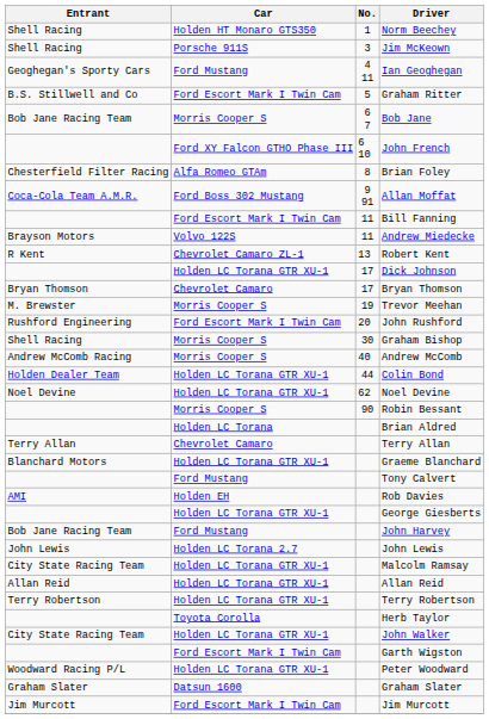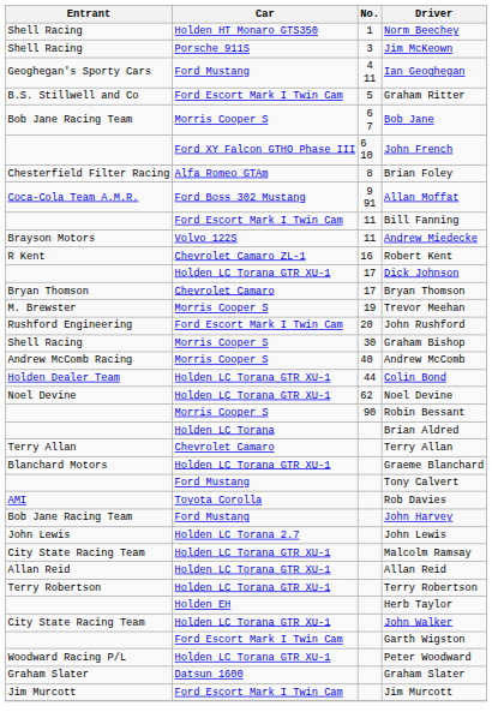 <table class="wikitable" style="font-size: 90%">
 <tr>
 <th>Entrant</th>
 <th>Car</th>
 <th>No.</th>
 <th>Driver</th>
 </tr>
 <tr>
 <td>Shell Racing</td>
 <td><a href='#'>Holden HT Monaro GTS350</a></td>
 <td align="center">1</td>
 <td> <a href='#'>Norm Beechey</a></td>
 </tr>
 <tr>
 <td>Shell Racing</td>
 <td><a href='#'>Porsche 911S</a></td>
 <td align="center">3</td>
 <td> <a href='#'>Jim McKeown</a></td>
 </tr>
 <tr>
 <td>Geoghegan's Sporty Cars</td>
 <td><a href='#'>Ford Mustang</a></td>
 <td align="center">4<br>11</td>
 <td> <a href='#'>Ian Geoghegan</a></td>
 </tr>
 <tr>
 <td>B.S. Stillwell and Co</td>
 <td><a href='#'>Ford Escort Mark I Twin Cam</a></td>
 <td align="center">5</td>
 <td> Graham Ritter</td>
 </tr>
 <tr>
 <td>Bob Jane Racing Team</td>
 <td><a href='#'>Morris Cooper S</a></td>
 <td align="center">6<br>7</td>
 <td> <a href='#'>Bob Jane</a></td>
 </tr>
 <tr>
 <td></td>
 <td><a href='#'>Ford XY Falcon GTHO Phase III</a></td>
 <td>6<br>10</td>
 <td> <a href='#'>John French</a></td>
 </tr>
 <tr>
 <td>Chesterfield Filter Racing</td>
 <td><a href='#'>Alfa Romeo GTAm</a></td>
 <td align="center">8</td>
 <td> Brian Foley</td>
 </tr>
 <tr>
 <td><a href='#'>Coca-Cola Team A.M.R.</a></td>
 <td><a href='#'>Ford Boss 302 Mustang</a></td>
 <td align="center">9<br>91</td>
 <td> <a href='#'>Allan Moffat</a></td>
 </tr>
 <tr>
 <td></td>
 <td><a href='#'>Ford Escort Mark I Twin Cam</a></td>
 <td align="center">11</td>
 <td> Bill Fanning</td>
 </tr>
 <tr>
 <td>Brayson Motors </td>
 <td><a href='#'>Volvo 122S</a></td>
 <td align="center">11 </td>
 <td> <a href='#'>Andrew Miedecke</a></td>
 </tr>
 <tr>
 <td>R Kent</td>
 <td><a href='#'>Chevrolet Camaro ZL-1</a></td>
-<td>13</td>
+<td>16</td>
 <td> Robert Kent</td>
 </tr>
 <tr>
 <td></td>
 <td><a href='#'>Holden LC Torana GTR XU-1</a></td>
 <td align="center">17</td>
 <td> <a href='#'>Dick Johnson</a></td>
 </tr>
 <tr>
 <td>Bryan Thomson</td>
 <td><a href='#'>Chevrolet Camaro</a></td>
 <td align="center">17</td>
 <td> Bryan Thomson</td>
 </tr>
 <tr>
 <td>M. Brewster</td>
 <td><a href='#'>Morris Cooper S</a></td>
 <td align="center">19</td>
 <td> Trevor Meehan</td>
 </tr>
 <tr>
 <td>Rushford Engineering</td>
 <td><a href='#'>Ford Escort Mark I Twin Cam</a></td>
 <td>20</td>
 <td> John Rushford</td>
 </tr>
 <tr>
 <td>Shell Racing</td>
 <td><a href='#'>Morris Cooper S</a></td>
 <td align="center">30</td>
 <td> Graham Bishop</td>
 </tr>
 <tr>
 <td>Andrew McComb Racing</td>
 <td><a href='#'>Morris Cooper S</a></td>
 <td>40</td>
 <td> Andrew McComb</td>
 </tr>
 <tr>
 <td><a href='#'>Holden Dealer Team</a></td>
 <td><a href='#'>Holden LC Torana GTR XU-1</a></td>
 <td align="center">44</td>
 <td> <a href='#'>Colin Bond</a></td>
 </tr>
 <tr>
 <td>Noel Devine</td>
 <td><a href='#'>Holden LC Torana GTR XU-1</a></td>
 <td>62</td>
 <td> Noel Devine</td>
 </tr>
 <tr>
 <td></td>
 <td><a href='#'>Morris Cooper S</a></td>
 <td align="center">90</td>
 <td> Robin Bessant</td>
 </tr>
 <tr>
 <td></td>
 <td><a href='#'>Holden LC Torana</a></td>
 <td></td>
 <td> Brian Aldred</td>
 </tr>
 <tr>
 <td>Terry Allan</td>
 <td><a href='#'>Chevrolet Camaro</a></td>
 <td></td>
 <td> Terry Allan</td>
 </tr>
 <tr>
 <td>Blanchard Motors</td>
 <td><a href='#'>Holden LC Torana GTR XU-1</a></td>
 <td></td>
 <td> Graeme Blanchard</td>
 </tr>
 <tr>
 <td></td>
 <td><a href='#'>Ford Mustang</a></td>
 <td></td>
 <td> Tony Calvert</td>
 </tr>
 <tr>
 <td><a href='#'>AMI</a></td>
-<td><a href='#'>Holden EH</a></td>
+<td><a href='#'>Toyota Corolla</a></td>
 <td></td>
 <td> Rob Davies</td>
-</tr>
-<tr>
-<td></td>
-<td><a href='#'>Holden LC Torana GTR XU-1</a></td>
-<td></td>
-<td> George Giesberts</td>
 </tr>
 <tr>
 <td>Bob Jane Racing Team</td>
 <td><a href='#'>Ford Mustang</a></td>
 <td></td>
 <td> <a href='#'>John Harvey</a></td>
 </tr>
 <tr>
 <td>John Lewis</td>
 <td><a href='#'>Holden LC Torana 2.7</a></td>
 <td></td>
 <td> John Lewis</td>
 </tr>
 <tr>
 <td>City State Racing Team</td>
 <td><a href='#'>Holden LC Torana GTR XU-1</a></td>
 <td></td>
 <td> Malcolm Ramsay</td>
 </tr>
 <tr>
 <td>Allan Reid</td>
 <td><a href='#'>Holden LC Torana GTR XU-1</a></td>
 <td></td>
 <td> Allan Reid</td>
 </tr>
 <tr>
 <td>Terry Robertson</td>
 <td><a href='#'>Holden LC Torana GTR XU-1</a></td>
 <td></td>
 <td> Terry Robertson</td>
 </tr>
 <tr>
 <td></td>
-<td><a href='#'>Toyota Corolla</a></td>
+<td><a href='#'>Holden EH</a></td>
 <td></td>
 <td> Herb Taylor</td>
 </tr>
 <tr>
 <td>City State Racing Team</td>
 <td><a href='#'>Holden LC Torana GTR XU-1</a></td>
 <td></td>
 <td> <a href='#'>John Walker</a></td>
 </tr>
 <tr>
 <td></td>
 <td><a href='#'>Ford Escort Mark I Twin Cam</a></td>
 <td></td>
 <td> Garth Wigston</td>
 </tr>
 <tr>
 <td>Woodward Racing P/L</td>
 <td><a href='#'>Holden LC Torana GTR XU-1</a></td>
 <td></td>
 <td> Peter Woodward</td>
 </tr>
 <tr>
 <td>Graham Slater</td>
 <td><a href='#'>Datsun 1600</a></td>
 <td></td>
 <td> Graham Slater</td>
 </tr>
 <tr>
 <td>Jim Murcott</td>
 <td><a href='#'>Ford Escort Mark I Twin Cam</a></td>
 <td></td>
 <td> Jim Murcott</td>
 </tr>
 <tr>
 </tr>
 </table>
